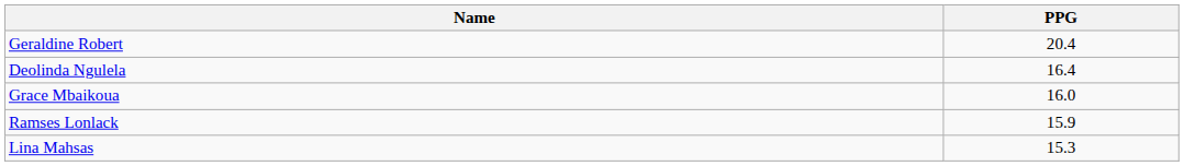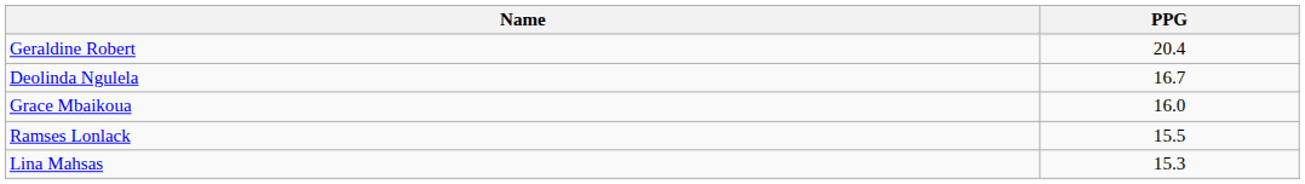 <table class=wikitable width="90%">
 <tr>
 <th width="80%">Name</th>
 <th width="20%">PPG</th>
 </tr>
 <tr>
 <td> <a href='#'>Geraldine Robert</a></td>
 <td align=center>20.4</td>
 </tr>
 <tr>
 <td> <a href='#'>Deolinda Ngulela</a></td>
-<td align=center>16.4</td>
+<td align=center>16.7</td>
 </tr>
 <tr>
 <td> <a href='#'>Grace Mbaikoua</a></td>
 <td align=center>16.0</td>
 </tr>
 <tr>
 <td> <a href='#'>Ramses Lonlack</a></td>
-<td align=center>15.9</td>
+<td align=center>15.5</td>
 </tr>
 <tr>
 <td> <a href='#'>Lina Mahsas</a></td>
 <td align=center>15.3</td>
 </tr>
 </table>
